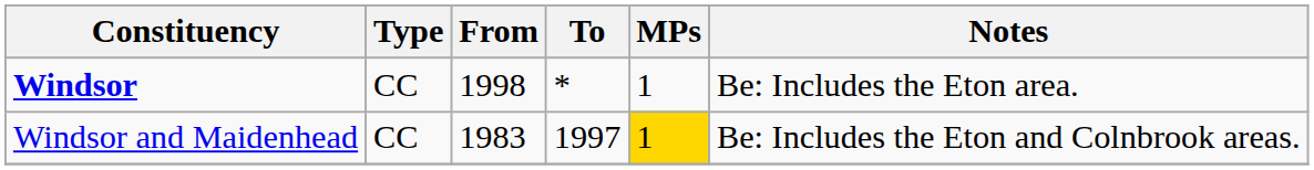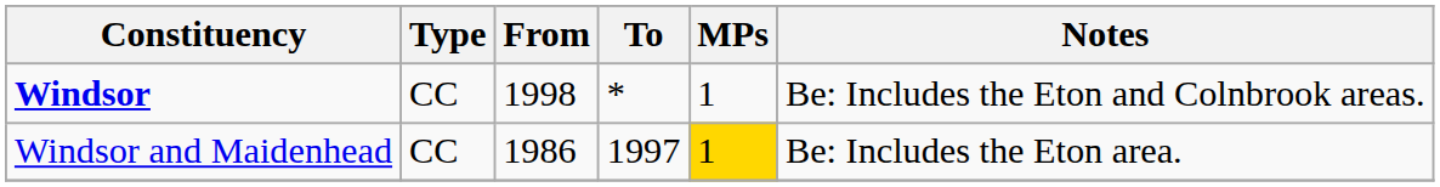 <table class="wikitable">
 <tr>
 <th>Constituency</th>
 <th>Type</th>
 <th>From</th>
 <th>To</th>
 <th>MPs</th>
 <th>Notes</th>
 </tr>
 <tr>
 <td><strong><a href='#'>Windsor</a></strong></td>
 <td>CC</td>
 <td>1998</td>
 <td>*</td>
 <td>1</td>
-<td>Be: Includes the Eton area.</td>
+<td>Be: Includes the Eton and Colnbrook areas.</td>
 </tr>
 <tr>
 <td><a href='#'>Windsor and Maidenhead</a></td>
 <td>CC</td>
-<td>1983</td>
+<td>1986</td>
 <td>1997</td>
 <td style="background: gold;">1</td>
-<td>Be: Includes the Eton and Colnbrook areas.</td>
+<td>Be: Includes the Eton area.</td>
 </tr>
 <tr>
 </tr>
 </table>
